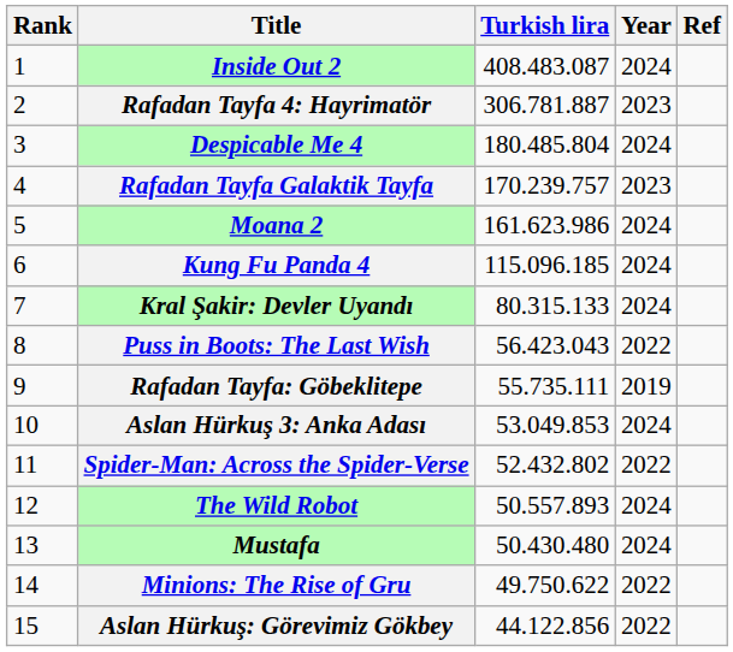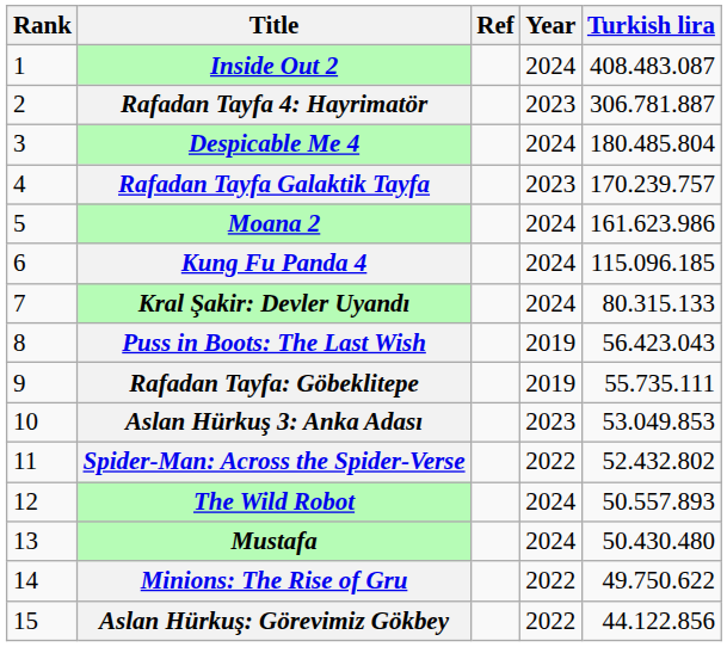 <table class="wikitable sortable plainrowheaders" style="margin:auto; margin:auto;">
 <tr>
 <th scope="col">Rank</th>
 <th scope="col">Title</th>
+<th scope="col" class="unsortable">Ref</th>
+<th scope="col">Year</th>
 <th scope="col"><a href='#'>Turkish lira</a></th>
-<th scope="col">Year</th>
-<th scope="col" class="unsortable">Ref</th>
 </tr>
 <tr>
 <td>1</td>
 <th scope="row" style="background:#b6fcb6;"><em><a href='#'>Inside Out 2</a></em></th>
+<td style="text-align:center;"></td>
+<td style="text-align:center;">2024</td>
 <td align="right">408.483.087</td>
-<td style="text-align:center;">2024</td>
-<td style="text-align:center;"></td>
 </tr>
 <tr>
 <td>2</td>
 <th scope="row"><em>Rafadan Tayfa 4: Hayrimatör</em></th>
+<td style="text-align:center;"></td>
+<td style="text-align:center;">2023</td>
 <td align="right">306.781.887</td>
-<td style="text-align:center;">2023</td>
-<td style="text-align:center;"></td>
 </tr>
 <tr>
 <td>3</td>
 <th scope="row" style="background:#b6fcb6;"><em><a href='#'>Despicable Me 4</a></em></th>
+<td style="text-align:center;"></td>
+<td style="text-align:center;">2024</td>
 <td align="right">180.485.804</td>
-<td style="text-align:center;">2024</td>
-<td style="text-align:center;"></td>
 </tr>
 <tr>
 <td>4</td>
 <th scope="row"><em><a href='#'>Rafadan Tayfa Galaktik Tayfa</a></em></th>
+<td style="text-align:center;"></td>
+<td style="text-align:center;">2023</td>
 <td align="right">170.239.757</td>
-<td style="text-align:center;">2023</td>
-<td style="text-align:center;"></td>
 </tr>
 <tr>
 <td>5</td>
 <th scope="row" style="background:#b6fcb6;"><em><a href='#'>Moana 2</a></em></th>
+<td style="text-align:center;"></td>
+<td style="text-align:center;">2024</td>
 <td align="right">161.623.986</td>
-<td style="text-align:center;">2024</td>
-<td style="text-align:center;"></td>
 </tr>
 <tr>
 <td>6</td>
 <th scope="row"><em><a href='#'>Kung Fu Panda 4</a></em></th>
+<td style="text-align:center;"></td>
+<td style="text-align:center;">2024</td>
 <td align="right">115.096.185</td>
-<td style="text-align:center;">2024</td>
-<td style="text-align:center;"></td>
 </tr>
 <tr>
 <td>7</td>
 <th scope="row" style="background:#b6fcb6;"><em>Kral Şakir: Devler Uyandı</em></th>
+<td style="text-align:center;"></td>
+<td style="text-align:center;">2024</td>
 <td align="right">80.315.133</td>
-<td style="text-align:center;">2024</td>
-<td style="text-align:center;"></td>
 </tr>
 <tr>
 <td>8</td>
 <th scope="row"><em><a href='#'>Puss in Boots: The Last Wish</a></em></th>
+<td style="text-align:center;"></td>
+<td style="text-align:center;">2019</td>
 <td align="right">56.423.043</td>
-<td style="text-align:center;">2022</td>
-<td style="text-align:center;"></td>
 </tr>
 <tr>
 <td>9</td>
 <th scope="row"><em>Rafadan Tayfa: Göbeklitepe</em></th>
+<td style="text-align:center;"></td>
+<td style="text-align:center;">2019</td>
 <td align="right">55.735.111</td>
-<td style="text-align:center;">2019</td>
-<td style="text-align:center;"></td>
 </tr>
 <tr>
 <td>10</td>
 <th scope="row"><em>Aslan Hürkuş 3: Anka Adası</em></th>
+<td style="text-align:center;"></td>
+<td style="text-align:center;">2023</td>
 <td align="right">53.049.853</td>
-<td style="text-align:center;">2024</td>
-<td style="text-align:center;"></td>
 </tr>
 <tr>
 <td>11</td>
 <th scope="row"><em><a href='#'>Spider-Man: Across the Spider-Verse</a></em></th>
+<td style="text-align:center;"></td>
+<td style="text-align:center;">2022</td>
 <td align="right">52.432.802</td>
-<td style="text-align:center;">2022</td>
-<td style="text-align:center;"></td>
 </tr>
 <tr>
 <td>12</td>
 <th scope="row" style="background:#b6fcb6;"><em><a href='#'>The Wild Robot</a></em></th>
+<td style="text-align:center;"></td>
+<td style="text-align:center;">2024</td>
 <td align="right">50.557.893</td>
-<td style="text-align:center;">2024</td>
-<td style="text-align:center;"></td>
 </tr>
 <tr>
 <td>13</td>
 <th scope="row" style="background:#b6fcb6;"><em>Mustafa</em></th>
+<td style="text-align:center;"></td>
+<td style="text-align:center;">2024</td>
 <td align="right">50.430.480</td>
-<td style="text-align:center;">2024</td>
-<td style="text-align:center;"></td>
 </tr>
 <tr>
 <td>14</td>
 <th scope="row"><em><a href='#'>Minions: The Rise of Gru</a></em></th>
+<td style="text-align:center;"></td>
+<td style="text-align:center;">2022</td>
 <td align="right">49.750.622</td>
-<td style="text-align:center;">2022</td>
-<td style="text-align:center;"></td>
 </tr>
 <tr>
 <td>15</td>
 <th scope="row"><em>Aslan Hürkuş: Görevimiz Gökbey</em></th>
+<td style="text-align:center;"></td>
+<td style="text-align:center;">2022</td>
 <td align="right">44.122.856</td>
-<td style="text-align:center;">2022</td>
-<td style="text-align:center;"></td>
 </tr>
 </table>
